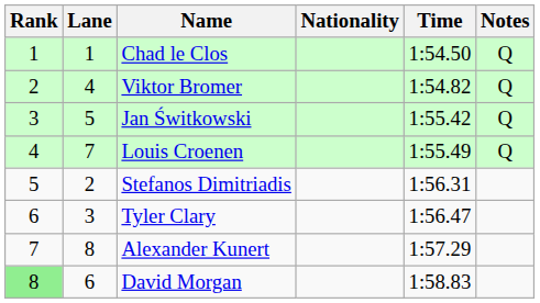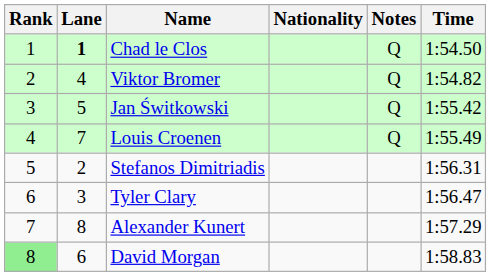 <table class="wikitable sortable" style="text-align:center">
 <tr>
 <th>Rank</th>
 <th>Lane</th>
 <th>Name</th>
 <th>Nationality</th>
+<th>Notes</th>
 <th>Time</th>
-<th>Notes</th>
 </tr>
 <tr bgcolor=ccffcc>
 <td>1</td>
-<td>1</td>
+<td><strong>1</strong></td>
 <td align=left><a href='#'>Chad le Clos</a></td>
 <td align=left></td>
+<td>Q</td>
 <td>1:54.50</td>
-<td>Q</td>
 </tr>
 <tr bgcolor=ccffcc>
 <td>2</td>
 <td>4</td>
 <td align=left><a href='#'>Viktor Bromer</a></td>
 <td align=left></td>
+<td>Q</td>
 <td>1:54.82</td>
-<td>Q</td>
 </tr>
 <tr bgcolor=ccffcc>
 <td>3</td>
 <td>5</td>
 <td align=left><a href='#'>Jan Świtkowski</a></td>
 <td align=left></td>
+<td>Q</td>
 <td>1:55.42</td>
-<td>Q</td>
 </tr>
 <tr bgcolor=ccffcc>
 <td>4</td>
 <td>7</td>
 <td align=left><a href='#'>Louis Croenen</a></td>
 <td align=left></td>
+<td>Q</td>
 <td>1:55.49</td>
-<td>Q</td>
 </tr>
 <tr>
 <td>5</td>
 <td>2</td>
 <td align=left><a href='#'>Stefanos Dimitriadis</a></td>
 <td align=left></td>
+<td></td>
 <td>1:56.31</td>
-<td></td>
 </tr>
 <tr>
 <td>6</td>
 <td>3</td>
 <td align=left><a href='#'>Tyler Clary</a></td>
 <td align=left></td>
+<td></td>
 <td>1:56.47</td>
-<td></td>
 </tr>
 <tr>
 <td>7</td>
 <td>8</td>
 <td align=left><a href='#'>Alexander Kunert</a></td>
 <td align=left></td>
+<td></td>
 <td>1:57.29</td>
-<td></td>
 </tr>
 <tr>
 <td style="background: lightgreen;">8</td>
 <td>6</td>
 <td align=left><a href='#'>David Morgan</a></td>
 <td align=left></td>
+<td></td>
 <td>1:58.83</td>
-<td></td>
 </tr>
 </table>
